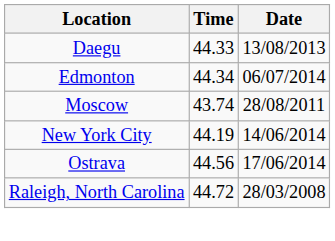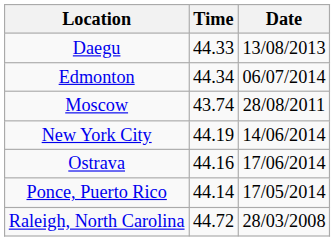 <table class="wikitable" style= "text-align: center">
 <tr>
 <th>Location</th>
 <th>Time</th>
 <th>Date</th>
 </tr>
 <tr>
 <td><a href='#'>Daegu</a></td>
 <td>44.33</td>
 <td>13/08/2013</td>
 </tr>
 <tr>
 <td><a href='#'>Edmonton</a></td>
 <td>44.34</td>
 <td>06/07/2014</td>
 </tr>
 <tr>
 <td><a href='#'>Moscow</a></td>
 <td>43.74</td>
 <td>28/08/2011</td>
 </tr>
 <tr>
 <td><a href='#'>New York City</a></td>
 <td>44.19</td>
 <td>14/06/2014</td>
 </tr>
 <tr>
 <td><a href='#'>Ostrava</a></td>
-<td>44.56</td>
+<td>44.16</td>
 <td>17/06/2014</td>
+</tr>
+<tr>
+<td><a href='#'>Ponce, Puerto Rico</a></td>
+<td>44.14</td>
+<td>17/05/2014</td>
 </tr>
 <tr>
 <td><a href='#'>Raleigh, North Carolina</a></td>
 <td>44.72</td>
 <td>28/03/2008</td>
 </tr>
 </table>
